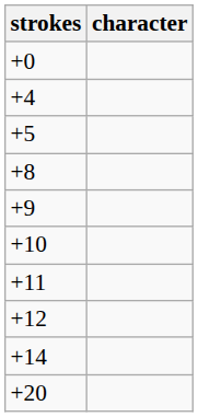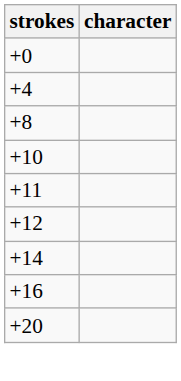 <table class="wikitable">
 <tr>
 <th>strokes</th>
 <th>character</th>
 </tr>
 <tr --->
 <td>+0</td>
 <td style="font-size: large;"></td>
 </tr>
 <tr --->
 <td>+4</td>
 <td style="font-size: large;">  </td>
 </tr>
 <tr --->
-<td>+5</td>
-<td style="font-size: large;"></td>
-</tr>
-<tr --->
 <td>+8</td>
 <td style="font-size: large;">    </td>
-</tr>
-<tr --->
-<td>+9</td>
-<td style="font-size: large;">     </td>
 </tr>
 <tr --->
 <td>+10</td>
 <td style="font-size: large;"> </td>
 </tr>
 <tr --->
 <td>+11</td>
 <td style="font-size: large;"></td>
 </tr>
 <tr --->
 <td>+12</td>
 <td style="font-size: large;"></td>
 </tr>
 <tr --->
 <td>+14</td>
 <td style="font-size: large;"></td>
 </tr>
 <tr --->
+<td>+16</td>
+<td style="font-size: large;"></td>
+</tr>
+<tr --->
 <td>+20</td>
 <td style="font-size: large;"></td>
 </tr>
 </table>
